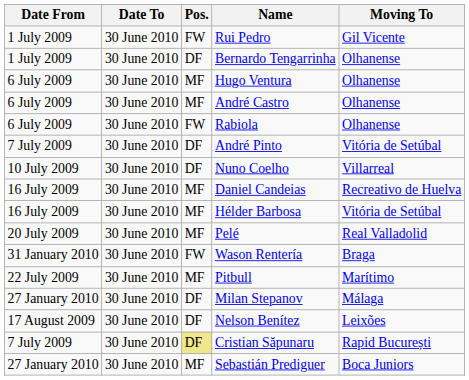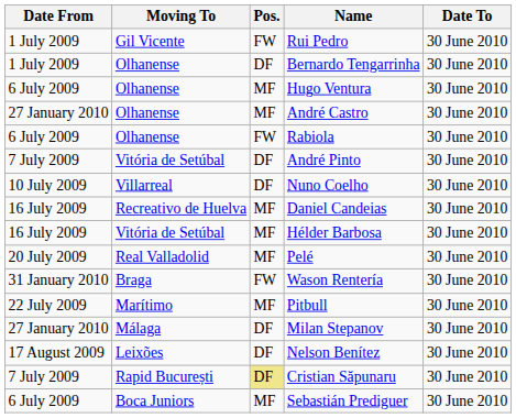 <table class="wikitable">
 <tr>
 <th>Date From</th>
-<th>Date To</th>
+<th>Moving To</th>
 <th>Pos.</th>
 <th>Name</th>
-<th>Moving To</th>
+<th>Date To</th>
 </tr>
 <tr>
 <td>1 July 2009</td>
-<td>30 June 2010</td>
+<td> <a href='#'>Gil Vicente</a></td>
 <td>FW</td>
 <td> <a href='#'>Rui Pedro</a></td>
-<td> <a href='#'>Gil Vicente</a></td>
+<td>30 June 2010</td>
 </tr>
 <tr>
 <td>1 July 2009</td>
-<td>30 June 2010</td>
+<td> <a href='#'>Olhanense</a></td>
 <td>DF</td>
 <td> <a href='#'>Bernardo Tengarrinha</a></td>
-<td> <a href='#'>Olhanense</a></td>
+<td>30 June 2010</td>
 </tr>
 <tr>
 <td>6 July 2009</td>
-<td>30 June 2010</td>
+<td> <a href='#'>Olhanense</a></td>
 <td>MF</td>
 <td> <a href='#'>Hugo Ventura</a></td>
+<td>30 June 2010</td>
+</tr>
+<tr>
+<td>27 January 2010</td>
 <td> <a href='#'>Olhanense</a></td>
+<td>MF</td>
+<td> <a href='#'>André Castro</a></td>
+<td>30 June 2010</td>
 </tr>
 <tr>
 <td>6 July 2009</td>
+<td> <a href='#'>Olhanense</a></td>
+<td>FW</td>
+<td> <a href='#'>Rabiola</a></td>
 <td>30 June 2010</td>
+</tr>
+<tr>
+<td>7 July 2009</td>
+<td> <a href='#'>Vitória de Setúbal</a></td>
+<td>DF</td>
+<td> <a href='#'>André Pinto</a></td>
+<td>30 June 2010</td>
+</tr>
+<tr>
+<td>10 July 2009</td>
+<td> <a href='#'>Villarreal</a></td>
+<td>DF</td>
+<td> <a href='#'>Nuno Coelho</a></td>
+<td>30 June 2010</td>
+</tr>
+<tr>
+<td>16 July 2009</td>
+<td> <a href='#'>Recreativo de Huelva</a></td>
 <td>MF</td>
-<td> <a href='#'>André Castro</a></td>
-<td> <a href='#'>Olhanense</a></td>
+<td> <a href='#'>Daniel Candeias</a></td>
+<td>30 June 2010</td>
+</tr>
+<tr>
+<td>16 July 2009</td>
+<td> <a href='#'>Vitória de Setúbal</a></td>
+<td>MF</td>
+<td> <a href='#'>Hélder Barbosa</a></td>
+<td>30 June 2010</td>
+</tr>
+<tr>
+<td>20 July 2009</td>
+<td> <a href='#'>Real Valladolid</a></td>
+<td>MF</td>
+<td> <a href='#'>Pelé</a></td>
+<td>30 June 2010</td>
+</tr>
+<tr>
+<td>31 January 2010</td>
+<td> <a href='#'>Braga</a></td>
+<td>FW</td>
+<td> <a href='#'>Wason Rentería</a></td>
+<td>30 June 2010</td>
+</tr>
+<tr>
+<td>22 July 2009</td>
+<td> <a href='#'>Marítimo</a></td>
+<td>MF</td>
+<td> <a href='#'>Pitbull</a></td>
+<td>30 June 2010</td>
+</tr>
+<tr>
+<td>27 January 2010</td>
+<td> <a href='#'>Málaga</a></td>
+<td>DF</td>
+<td> <a href='#'>Milan Stepanov</a></td>
+<td>30 June 2010</td>
+</tr>
+<tr>
+<td>17 August 2009</td>
+<td> <a href='#'>Leixões</a></td>
+<td>DF</td>
+<td> <a href='#'>Nelson Benítez</a></td>
+<td>30 June 2010</td>
+</tr>
+<tr>
+<td>7 July 2009</td>
+<td> <a href='#'>Rapid București</a></td>
+<td style="background: khaki;">DF</td>
+<td> <a href='#'>Cristian Săpunaru</a></td>
+<td>30 June 2010</td>
 </tr>
 <tr>
 <td>6 July 2009</td>
-<td>30 June 2010</td>
-<td>FW</td>
-<td> <a href='#'>Rabiola</a></td>
-<td> <a href='#'>Olhanense</a></td>
-</tr>
-<tr>
-<td>7 July 2009</td>
-<td>30 June 2010</td>
-<td>DF</td>
-<td> <a href='#'>André Pinto</a></td>
-<td> <a href='#'>Vitória de Setúbal</a></td>
-</tr>
-<tr>
-<td>10 July 2009</td>
-<td>30 June 2010</td>
-<td>DF</td>
-<td> <a href='#'>Nuno Coelho</a></td>
-<td> <a href='#'>Villarreal</a></td>
-</tr>
-<tr>
-<td>16 July 2009</td>
-<td>30 June 2010</td>
-<td>MF</td>
-<td> <a href='#'>Daniel Candeias</a></td>
-<td> <a href='#'>Recreativo de Huelva</a></td>
-</tr>
-<tr>
-<td>16 July 2009</td>
-<td>30 June 2010</td>
-<td>MF</td>
-<td> <a href='#'>Hélder Barbosa</a></td>
-<td> <a href='#'>Vitória de Setúbal</a></td>
-</tr>
-<tr>
-<td>20 July 2009</td>
-<td>30 June 2010</td>
-<td>MF</td>
-<td> <a href='#'>Pelé</a></td>
-<td> <a href='#'>Real Valladolid</a></td>
-</tr>
-<tr>
-<td>31 January 2010</td>
-<td>30 June 2010</td>
-<td>FW</td>
-<td> <a href='#'>Wason Rentería</a></td>
-<td> <a href='#'>Braga</a></td>
-</tr>
-<tr>
-<td>22 July 2009</td>
-<td>30 June 2010</td>
-<td>MF</td>
-<td> <a href='#'>Pitbull</a></td>
-<td> <a href='#'>Marítimo</a></td>
-</tr>
-<tr>
-<td>27 January 2010</td>
-<td>30 June 2010</td>
-<td>DF</td>
-<td> <a href='#'>Milan Stepanov</a></td>
-<td> <a href='#'>Málaga</a></td>
-</tr>
-<tr>
-<td>17 August 2009</td>
-<td>30 June 2010</td>
-<td>DF</td>
-<td> <a href='#'>Nelson Benítez</a></td>
-<td> <a href='#'>Leixões</a></td>
-</tr>
-<tr>
-<td>7 July 2009</td>
-<td>30 June 2010</td>
-<td style="background: khaki;">DF</td>
-<td> <a href='#'>Cristian Săpunaru</a></td>
-<td> <a href='#'>Rapid București</a></td>
-</tr>
-<tr>
-<td>27 January 2010</td>
-<td>30 June 2010</td>
+<td> <a href='#'>Boca Juniors</a></td>
 <td>MF</td>
 <td> <a href='#'>Sebastián Prediguer</a></td>
-<td> <a href='#'>Boca Juniors</a></td>
+<td>30 June 2010</td>
 </tr>
 </table>
